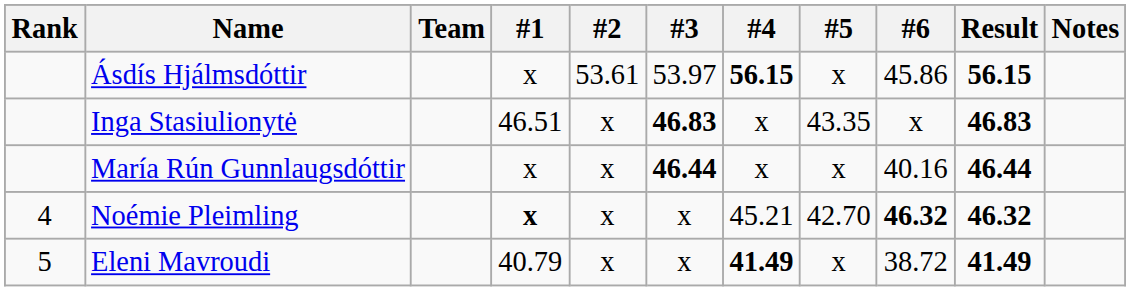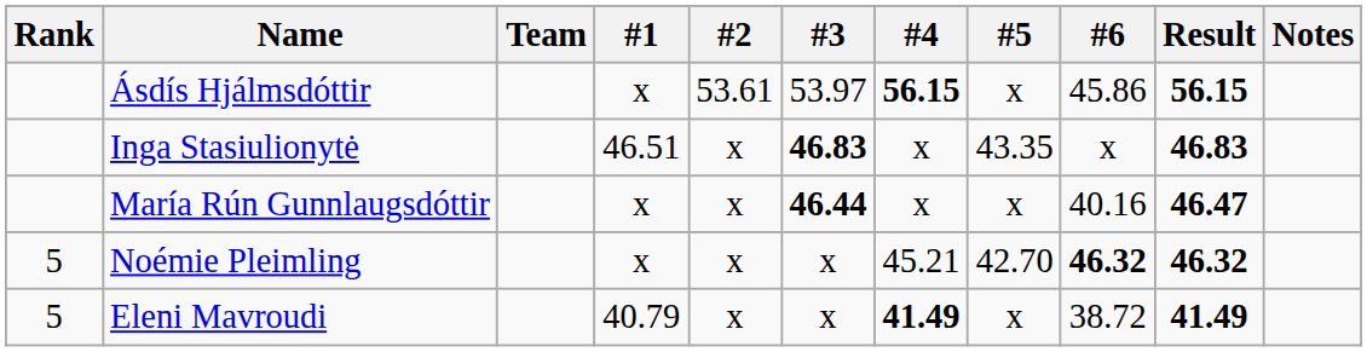 <table class="wikitable sortable" style="text-align:center; font-size:95%">
 <tr>
 <th>Rank</th>
 <th>Name</th>
 <th>Team</th>
 <th>#1</th>
 <th>#2</th>
 <th>#3</th>
 <th>#4</th>
 <th>#5</th>
 <th>#6</th>
 <th>Result</th>
 <th>Notes</th>
 </tr>
 <tr>
 <td></td>
 <td align="left"><a href='#'>Ásdís Hjálmsdóttir</a></td>
 <td align=left></td>
 <td>x</td>
 <td>53.61</td>
 <td>53.97</td>
 <td><strong>56.15</strong></td>
 <td>x</td>
 <td>45.86</td>
 <td><strong>56.15</strong></td>
 <td></td>
 </tr>
 <tr>
 <td></td>
 <td align="left"><a href='#'>Inga Stasiulionytė</a></td>
 <td align=left></td>
 <td>46.51</td>
 <td>x</td>
 <td><strong>46.83</strong></td>
 <td>x</td>
 <td>43.35</td>
 <td>x</td>
 <td><strong>46.83</strong></td>
 <td></td>
 </tr>
 <tr>
 <td></td>
 <td align="left"><a href='#'>María Rún Gunnlaugsdóttir</a></td>
 <td align=left></td>
 <td>x</td>
 <td>x</td>
 <td><strong>46.44</strong></td>
 <td>x</td>
 <td>x</td>
 <td>40.16</td>
-<td><strong>46.44</strong></td>
+<td><strong>46.47</strong></td>
 <td></td>
 </tr>
 <tr>
-<td>4</td>
+<td>5</td>
 <td align="left"><a href='#'>Noémie Pleimling</a></td>
 <td align=left></td>
-<td><strong>x</strong></td>
+<td>x</td>
 <td>x</td>
 <td>x</td>
 <td>45.21</td>
 <td>42.70</td>
 <td><strong>46.32</strong></td>
 <td><strong>46.32</strong></td>
 <td></td>
 </tr>
 <tr>
 <td>5</td>
 <td align="left"><a href='#'>Eleni Mavroudi</a></td>
 <td align=left></td>
 <td>40.79</td>
 <td>x</td>
 <td>x</td>
 <td><strong>41.49</strong></td>
 <td>x</td>
 <td>38.72</td>
 <td><strong>41.49</strong></td>
 <td></td>
 </tr>
 </table>
